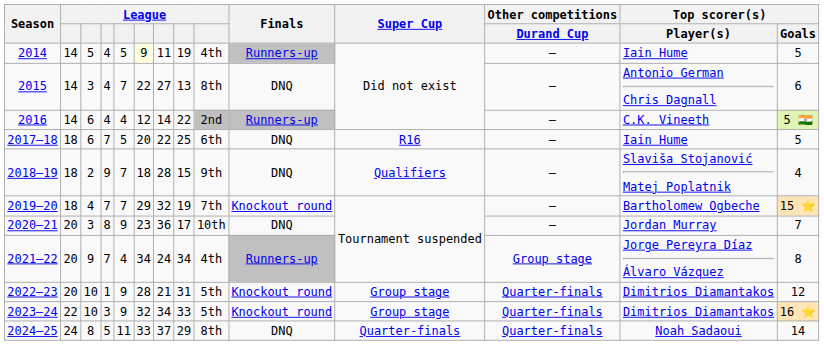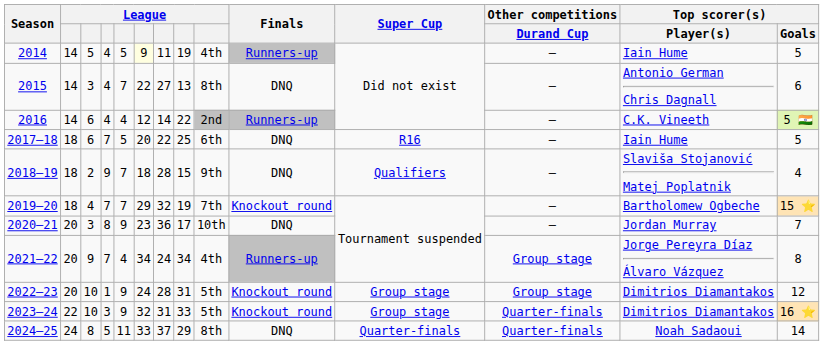 <table class="wikitable sortable" style="text-align: center">
 <tr>
 <th rowspan="2">Season</th>
 <th colspan="8"><a href='#'>League</a></th>
 <th rowspan="2"><strong>Finals</strong></th>
 <th rowspan="2"><strong><a href='#'>Super Cup</a></strong></th>
 <th>Other competitions</th>
 <th colspan="2">Top scorer(s)</th>
 </tr>
 <tr>
 <th></th>
 <th></th>
 <th></th>
 <th></th>
 <th></th>
 <th></th>
 <th></th>
 <th></th>
 <th><a href='#'>Durand Cup</a></th>
 <th>Player(s)</th>
 <th>Goals</th>
 </tr>
 <tr>
 <td><a href='#'>2014</a></td>
 <td>14</td>
 <td>5</td>
 <td>4</td>
 <td>5</td>
 <td style="background: lightyellow;">9</td>
 <td>11</td>
 <td>19</td>
 <td>4th</td>
 <td bgcolor="silver" align="center"><a href='#'>Runners-up</a></td>
 <td rowspan=3>Did not exist</td>
 <td>—</td>
 <td align="left"> <a href='#'>Iain Hume</a></td>
 <td>5</td>
 </tr>
 <tr>
 <td><a href='#'>2015</a></td>
 <td>14</td>
 <td>3</td>
 <td>4</td>
 <td>7</td>
 <td>22</td>
 <td>27</td>
 <td>13</td>
 <td>8th</td>
 <td>DNQ</td>
 <td>—</td>
 <td align="left"> <a href='#'>Antonio German</a><hr> <a href='#'>Chris Dagnall</a></td>
 <td>6</td>
 </tr>
 <tr>
 <td><a href='#'>2016</a></td>
 <td>14</td>
 <td>6</td>
 <td>4</td>
 <td>4</td>
 <td>12</td>
 <td>14</td>
 <td>22</td>
 <td bgcolor="silver" align="center">2nd</td>
 <td bgcolor="silver" align="center"><a href='#'>Runners-up</a></td>
 <td>—</td>
 <td align="left"> <a href='#'>C.K. Vineeth</a></td>
 <td bgcolor=#ERF5B5>5 🇮🇳</td>
 </tr>
 <tr>
 <td><a href='#'>2017–18</a></td>
 <td>18</td>
 <td>6</td>
 <td>7</td>
 <td>5</td>
 <td>20</td>
 <td>22</td>
 <td>25</td>
 <td>6th</td>
 <td>DNQ</td>
 <td><a href='#'>R16</a></td>
 <td>—</td>
 <td align="left"> <a href='#'>Iain Hume</a></td>
 <td>5</td>
 </tr>
 <tr>
 <td><a href='#'>2018–19</a></td>
 <td>18</td>
 <td>2</td>
 <td>9</td>
 <td>7</td>
 <td>18</td>
 <td>28</td>
 <td>15</td>
 <td>9th</td>
 <td>DNQ</td>
 <td><a href='#'>Qualifiers</a></td>
 <td>—</td>
 <td align="left"> <a href='#'>Slaviša Stojanović</a><hr> <a href='#'>Matej Poplatnik</a></td>
 <td>4</td>
 </tr>
 <tr>
 <td><a href='#'>2019–20</a></td>
 <td>18</td>
 <td>4</td>
 <td>7</td>
 <td>7</td>
 <td>29</td>
 <td>32</td>
 <td>19</td>
 <td>7th</td>
 <td><a href='#'>Knockout round</a></td>
 <td rowspan=3>Tournament suspended</td>
 <td>—</td>
 <td align="left"> <a href='#'>Bartholomew Ogbeche</a></td>
 <td bgcolor=#FFE4B5 align=center>15 ⭐</td>
 </tr>
 <tr>
 <td><a href='#'>2020–21</a></td>
 <td>20</td>
 <td>3</td>
 <td>8</td>
 <td>9</td>
 <td>23</td>
 <td>36</td>
 <td>17</td>
 <td>10th</td>
 <td>DNQ</td>
 <td>—</td>
 <td align="left"> <a href='#'>Jordan Murray</a></td>
 <td>7</td>
 </tr>
 <tr>
 <td><a href='#'>2021–22</a></td>
 <td>20</td>
 <td>9</td>
 <td>7</td>
 <td>4</td>
 <td>34</td>
 <td>24</td>
 <td>34</td>
 <td>4th</td>
 <td bgcolor="silver" align="center"><a href='#'>Runners-up</a></td>
 <td><a href='#'>Group stage</a></td>
 <td align="left"> <a href='#'>Jorge Pereyra Díaz</a><hr> <a href='#'>Álvaro Vázquez</a></td>
 <td>8</td>
 </tr>
 <tr>
 <td><a href='#'>2022–23</a></td>
 <td>20</td>
 <td>10</td>
 <td>1</td>
 <td>9</td>
+<td>24</td>
 <td>28</td>
-<td>21</td>
 <td>31</td>
 <td>5th</td>
 <td><a href='#'>Knockout round</a></td>
 <td><a href='#'>Group stage</a></td>
-<td><a href='#'>Quarter-finals</a></td>
+<td><a href='#'>Group stage</a></td>
 <td> <a href='#'>Dimitrios Diamantakos</a></td>
 <td>12</td>
 </tr>
 <tr>
 <td><a href='#'>2023–24</a></td>
 <td>22</td>
 <td>10</td>
 <td>3</td>
 <td>9</td>
 <td>32</td>
-<td>34</td>
+<td>31</td>
 <td>33</td>
 <td>5th</td>
 <td><a href='#'>Knockout round</a></td>
 <td><a href='#'>Group stage</a></td>
 <td><a href='#'>Quarter-finals</a></td>
 <td> <a href='#'>Dimitrios Diamantakos</a></td>
 <td bgcolor=#FFE4B5 align=center>16 ⭐</td>
 </tr>
 <tr>
 <td><a href='#'>2024–25</a></td>
 <td>24</td>
 <td>8</td>
 <td>5</td>
 <td>11</td>
 <td>33</td>
 <td>37</td>
 <td>29</td>
 <td>8th</td>
 <td>DNQ</td>
 <td><a href='#'>Quarter-finals</a></td>
 <td><a href='#'>Quarter-finals</a></td>
 <td> <a href='#'>Noah Sadaoui</a></td>
 <td>14</td>
 </tr>
 </table>
